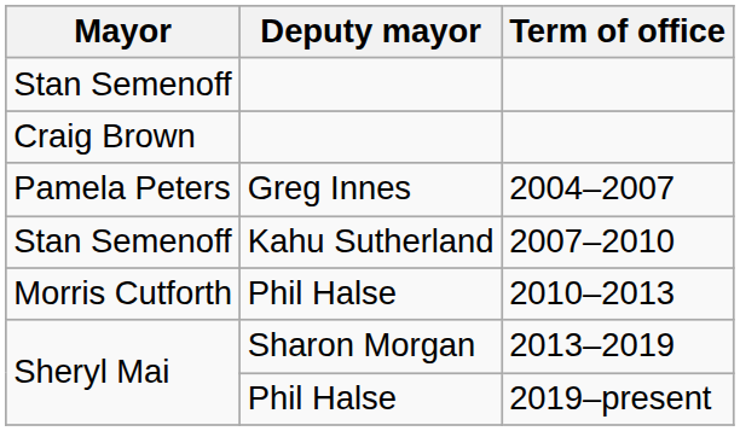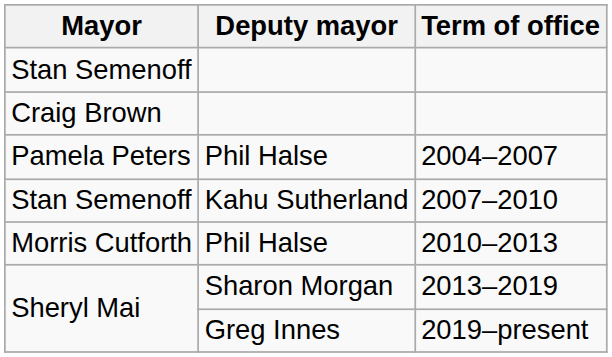 <table class="wikitable">
 <tr>
 <th><span>Mayor</span></th>
 <th>Deputy mayor</th>
 <th>Term of office</th>
 </tr>
 <tr>
 <td><span>Stan Semenoff</span></td>
 <td></td>
 <td></td>
 </tr>
 <tr>
 <td><span>Craig Brown</span></td>
 <td></td>
 <td></td>
 </tr>
 <tr>
 <td><span>Pamela Peters</span></td>
-<td>Greg Innes</td>
+<td>Phil Halse</td>
 <td>2004–2007</td>
 </tr>
 <tr>
 <td><span>Stan Semenoff</span></td>
 <td>Kahu Sutherland</td>
 <td>2007–2010</td>
 </tr>
 <tr>
 <td><span>Morris Cutforth</span></td>
 <td>Phil Halse</td>
 <td>2010–2013</td>
 </tr>
 <tr>
 <td rowspan="2"><span>Sheryl Mai</span></td>
 <td>Sharon Morgan</td>
 <td>2013–2019</td>
 </tr>
 <tr>
-<td>Phil Halse</td>
+<td>Greg Innes</td>
 <td>2019–present</td>
 </tr>
 </table>
